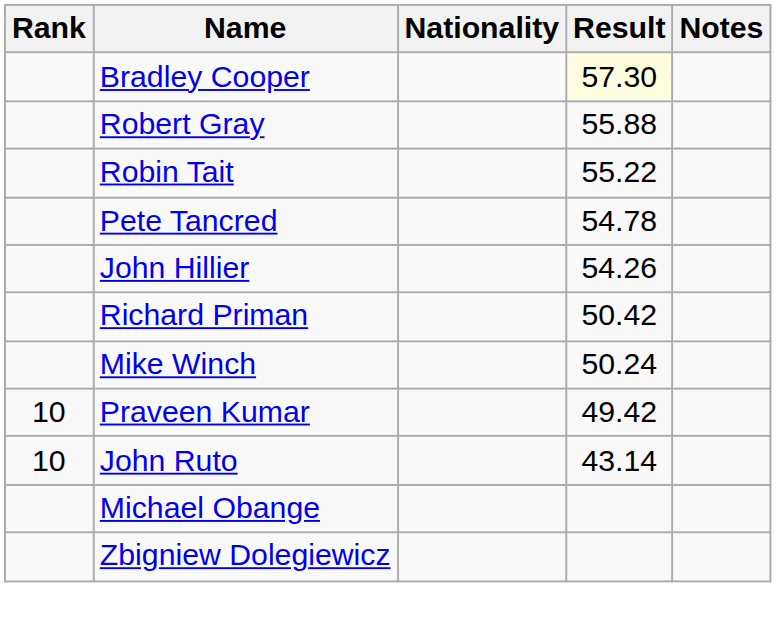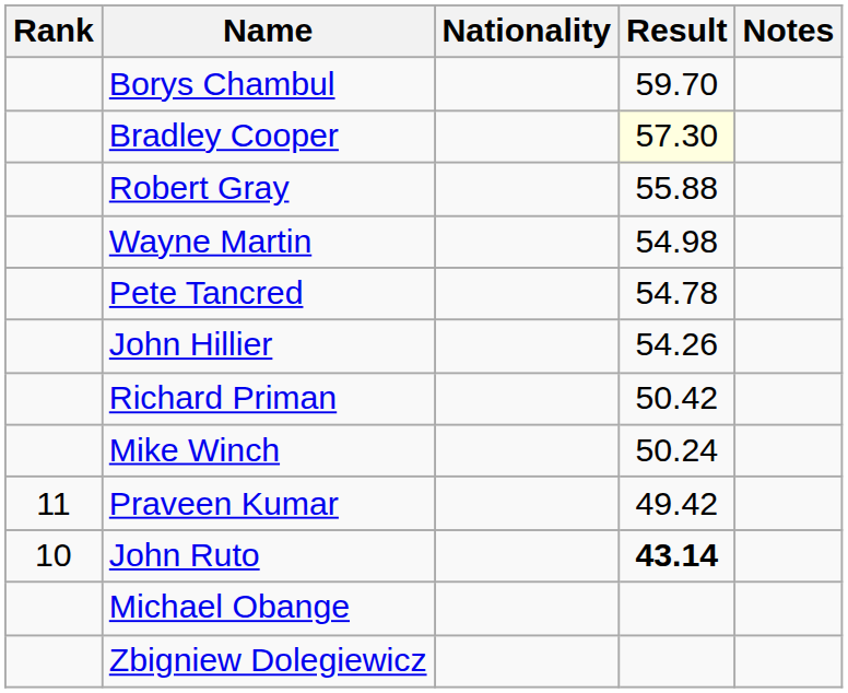 <table class="wikitable sortable" style=" text-align:center">
 <tr>
 <th>Rank</th>
 <th>Name</th>
 <th>Nationality</th>
 <th>Result</th>
 <th>Notes</th>
+</tr>
+<tr>
+<td></td>
+<td align=left><a href='#'>Borys Chambul</a></td>
+<td align=left></td>
+<td>59.70</td>
+<td></td>
 </tr>
 <tr>
 <td></td>
 <td align=left><a href='#'>Bradley Cooper</a></td>
 <td align=left></td>
 <td style="background: lightyellow;">57.30</td>
 <td></td>
 </tr>
 <tr>
 <td></td>
 <td align=left><a href='#'>Robert Gray</a></td>
 <td align=left></td>
 <td>55.88</td>
 <td></td>
 </tr>
 <tr>
 <td></td>
-<td align=left><a href='#'>Robin Tait</a></td>
+<td align=left><a href='#'>Wayne Martin</a></td>
 <td align=left></td>
-<td>55.22</td>
+<td>54.98</td>
 <td></td>
 </tr>
 <tr>
 <td></td>
 <td align=left><a href='#'>Pete Tancred</a></td>
 <td align=left></td>
 <td>54.78</td>
 <td></td>
 </tr>
 <tr>
 <td></td>
 <td align=left><a href='#'>John Hillier</a></td>
 <td align=left></td>
 <td>54.26</td>
 <td></td>
 </tr>
 <tr>
 <td></td>
 <td align=left><a href='#'>Richard Priman</a></td>
 <td align=left></td>
 <td>50.42</td>
 <td></td>
 </tr>
 <tr>
 <td></td>
 <td align=left><a href='#'>Mike Winch</a></td>
 <td align=left></td>
 <td>50.24</td>
 <td></td>
 </tr>
 <tr>
-<td>10</td>
+<td>11</td>
 <td align=left><a href='#'>Praveen Kumar</a></td>
 <td align=left></td>
 <td>49.42</td>
 <td></td>
 </tr>
 <tr>
 <td>10</td>
 <td align=left><a href='#'>John Ruto</a></td>
 <td align=left></td>
-<td>43.14</td>
+<td><strong>43.14</strong></td>
 <td></td>
 </tr>
 <tr>
 <td></td>
 <td align=left><a href='#'>Michael Obange</a></td>
 <td align=left></td>
 <td></td>
 <td></td>
 </tr>
 <tr>
 <td></td>
 <td align=left><a href='#'>Zbigniew Dolegiewicz</a></td>
 <td align=left></td>
 <td></td>
 <td></td>
 </tr>
 </table>
